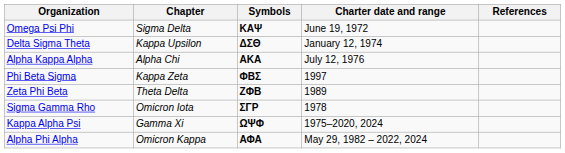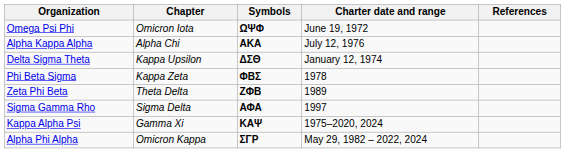 <table class="wikitable sortable" style="width:100%;">
 <tr>
 <th>Organization</th>
 <th>Chapter</th>
 <th>Symbols</th>
 <th>Charter date and range</th>
 <th>References</th>
 </tr>
 <tr>
 <td><a href='#'>Omega Psi Phi</a></td>
-<td><em>Sigma Delta</em></td>
-<td><strong>ΚΑΨ</strong></td>
+<td><em>Omicron Iota</em></td>
+<td><strong>ΩΨΦ</strong></td>
 <td>June 19, 1972</td>
+<td></td>
+</tr>
+<tr>
+<td><a href='#'>Alpha Kappa Alpha</a></td>
+<td><em>Alpha Chi</em></td>
+<td><strong>ΑΚΑ</strong></td>
+<td>July 12, 1976</td>
 <td></td>
 </tr>
 <tr>
 <td><a href='#'>Delta Sigma Theta</a></td>
 <td><em>Kappa Upsilon</em></td>
 <td><strong>ΔΣΘ</strong></td>
 <td>January 12, 1974</td>
 <td></td>
 </tr>
 <tr>
-<td><a href='#'>Alpha Kappa Alpha</a></td>
-<td><em>Alpha Chi</em></td>
-<td><strong>ΑΚΑ</strong></td>
-<td>July 12, 1976</td>
-<td></td>
-</tr>
-<tr>
 <td><a href='#'>Phi Beta Sigma</a></td>
 <td><em>Kappa Zeta</em></td>
 <td><strong>ΦΒΣ</strong></td>
-<td>1997</td>
+<td>1978</td>
 <td></td>
 </tr>
 <tr>
 <td><a href='#'>Zeta Phi Beta</a></td>
 <td><em>Theta Delta</em></td>
 <td><strong>ΖΦΒ</strong></td>
 <td>1989</td>
 <td></td>
 </tr>
 <tr>
 <td><a href='#'>Sigma Gamma Rho</a></td>
-<td><em>Omicron Iota</em></td>
-<td><strong>ΣΓΡ</strong></td>
-<td>1978</td>
+<td><em>Sigma Delta</em></td>
+<td><strong>ΑΦΑ</strong></td>
+<td>1997</td>
 <td></td>
 </tr>
 <tr>
 <td><a href='#'>Kappa Alpha Psi</a></td>
 <td><em>Gamma Xi</em></td>
-<td><strong>ΩΨΦ</strong></td>
+<td><strong>ΚΑΨ</strong></td>
 <td>1975–2020, 2024</td>
 <td></td>
 </tr>
 <tr>
 <td><a href='#'>Alpha Phi Alpha</a></td>
 <td><em>Omicron Kappa</em></td>
-<td><strong>ΑΦΑ</strong></td>
+<td><strong>ΣΓΡ</strong></td>
 <td>May 29, 1982 – 2022, 2024</td>
 <td></td>
 </tr>
 </table>
